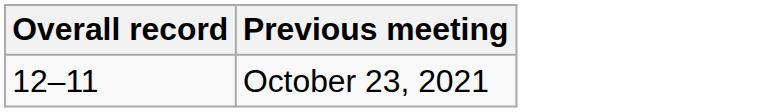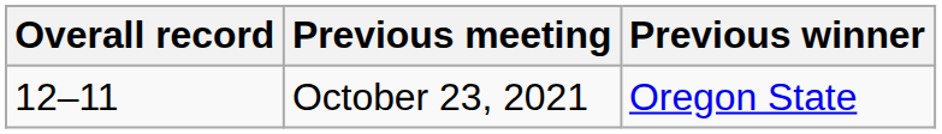 <table class="wikitable">
 <tr>
 <th>Overall record</th>
 <th>Previous meeting</th>
+<th>Previous winner</th>
 </tr>
 <tr>
 <td>12–11</td>
 <td>October 23, 2021</td>
+<td><a href='#'>Oregon State</a></td>
 </tr>
 </table>
